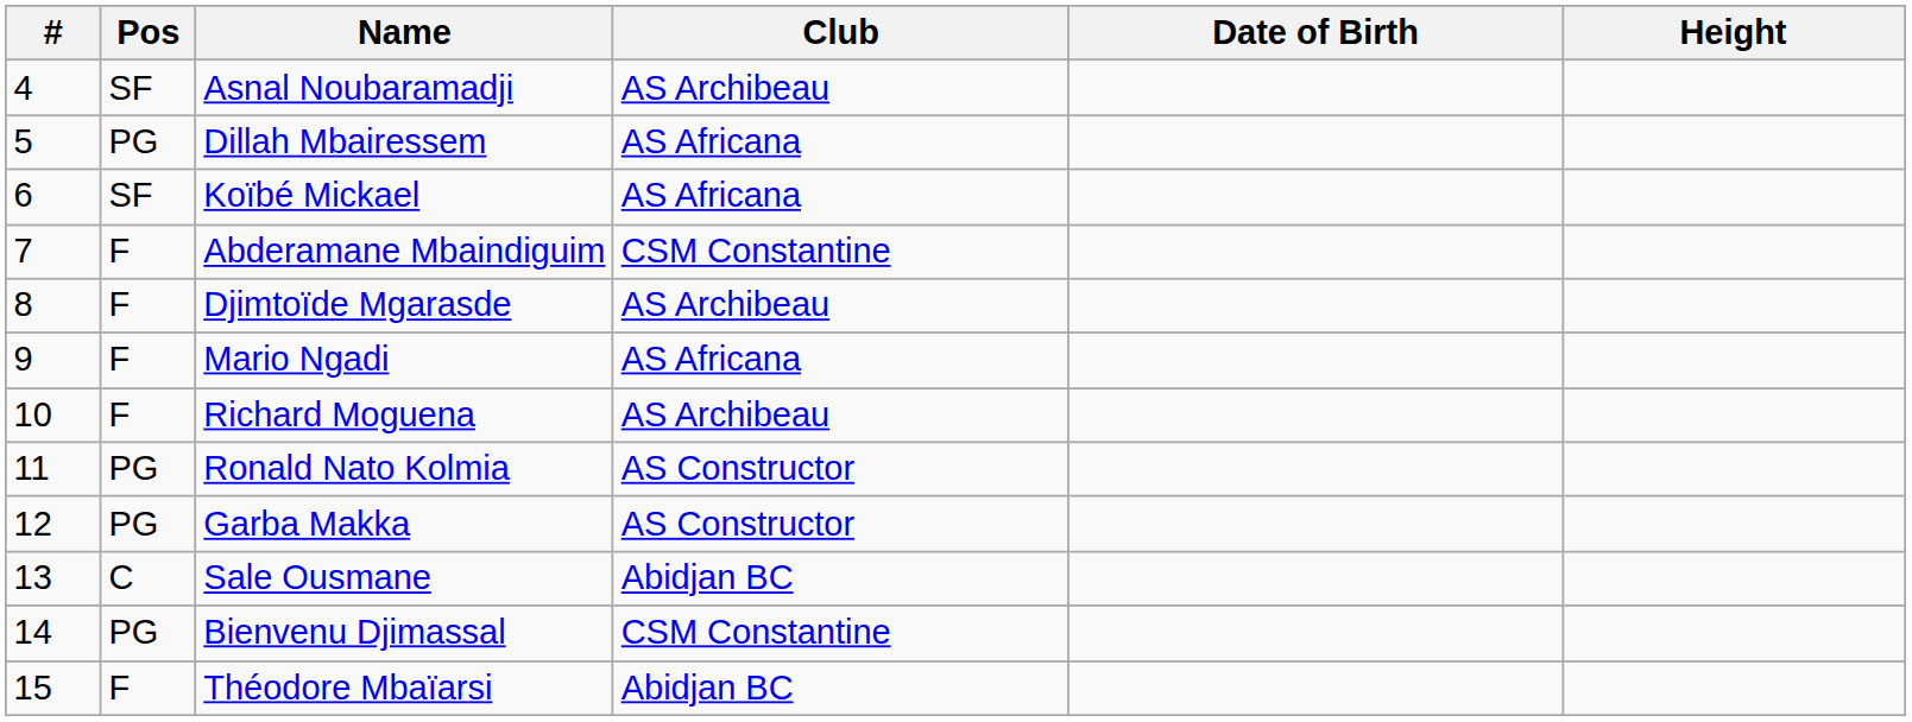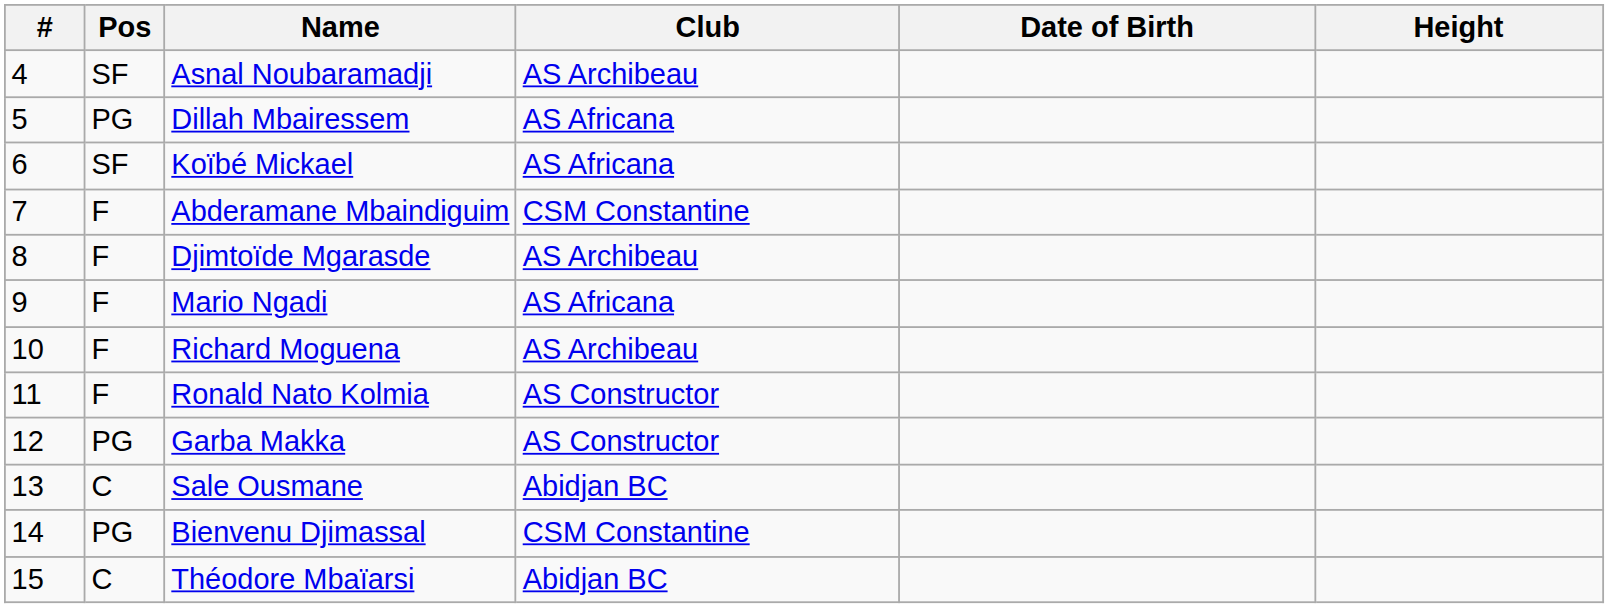 <table class="wikitable">
 <tr>
 <th width=5%>#</th>
 <th width=5%>Pos</th>
 <th width=22% align=left>Name</th>
 <th width=24%>Club</th>
 <th width=26%>Date of Birth</th>
 <th width=18%>Height</th>
 </tr>
 <tr>
 <td>4</td>
 <td>SF</td>
 <td align=left><a href='#'>Asnal Noubaramadji</a></td>
 <td align="left"> <a href='#'>AS Archibeau</a></td>
 <td align="left"></td>
 <td></td>
 </tr>
 <tr>
 <td>5</td>
 <td>PG</td>
 <td align=left><a href='#'>Dillah Mbairessem</a></td>
 <td align="left"> <a href='#'>AS Africana</a></td>
 <td align="left"></td>
 <td></td>
 </tr>
 <tr>
 <td>6</td>
 <td>SF</td>
 <td align=left><a href='#'>Koïbé Mickael</a></td>
 <td align=left> <a href='#'>AS Africana</a></td>
 <td align="left"></td>
 <td></td>
 </tr>
 <tr>
 <td>7</td>
 <td>F</td>
 <td align=left><a href='#'>Abderamane Mbaindiguim</a></td>
 <td align=left> <a href='#'>CSM Constantine</a></td>
 <td align=left></td>
 <td></td>
 </tr>
 <tr>
 <td>8</td>
 <td>F</td>
 <td align=left><a href='#'>Djimtoïde Mgarasde</a></td>
 <td align="left"> <a href='#'>AS Archibeau</a></td>
 <td align="left"></td>
 <td></td>
 </tr>
 <tr>
 <td>9</td>
 <td>F</td>
 <td align=left><a href='#'>Mario Ngadi</a></td>
 <td align="left"> <a href='#'>AS Africana</a></td>
 <td align="left"></td>
 <td></td>
 </tr>
 <tr>
 <td>10</td>
 <td>F</td>
 <td align=left><a href='#'>Richard Moguena</a></td>
 <td align="left"> <a href='#'>AS Archibeau</a></td>
 <td align="left"></td>
 <td></td>
 </tr>
 <tr>
 <td>11</td>
-<td>PG</td>
+<td>F</td>
 <td align=left><a href='#'>Ronald Nato Kolmia</a></td>
 <td align="left"> <a href='#'>AS Constructor</a></td>
 <td align="left"></td>
 <td></td>
 </tr>
 <tr>
 <td>12</td>
 <td>PG</td>
 <td align=left><a href='#'>Garba Makka</a></td>
 <td align="left"> <a href='#'>AS Constructor</a></td>
 <td align=left></td>
 <td></td>
 </tr>
 <tr>
 <td>13</td>
 <td>C</td>
 <td align=left><a href='#'>Sale Ousmane</a></td>
 <td align="left"> <a href='#'>Abidjan BC</a></td>
 <td align="left"></td>
 <td></td>
 </tr>
 <tr>
 <td>14</td>
 <td>PG</td>
 <td align=left><a href='#'>Bienvenu Djimassal</a></td>
 <td align=left> <a href='#'>CSM Constantine</a></td>
 <td align="left"></td>
 <td></td>
 </tr>
 <tr>
 <td>15</td>
-<td>F</td>
+<td>C</td>
 <td align=left><a href='#'>Théodore Mbaïarsi</a></td>
 <td align="left"> <a href='#'>Abidjan BC</a></td>
 <td align="left"></td>
 <td></td>
 </tr>
 </table>
